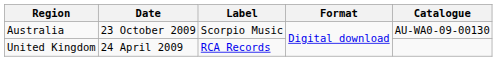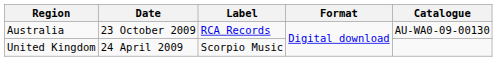 <table class="wikitable">
 <tr>
 <th>Region</th>
 <th>Date</th>
 <th>Label</th>
 <th>Format</th>
 <th>Catalogue</th>
 </tr>
 <tr>
 <td>Australia</td>
 <td>23 October 2009</td>
-<td>Scorpio Music</td>
+<td><a href='#'>RCA Records</a></td>
 <td align="left" rowspan="2"><a href='#'>Digital download</a></td>
 <td>AU-WA0-09-00130</td>
 </tr>
 <tr>
 <td>United Kingdom</td>
 <td>24 April 2009</td>
-<td><a href='#'>RCA Records</a></td>
+<td>Scorpio Music</td>
 <td></td>
 </tr>
 </table>
